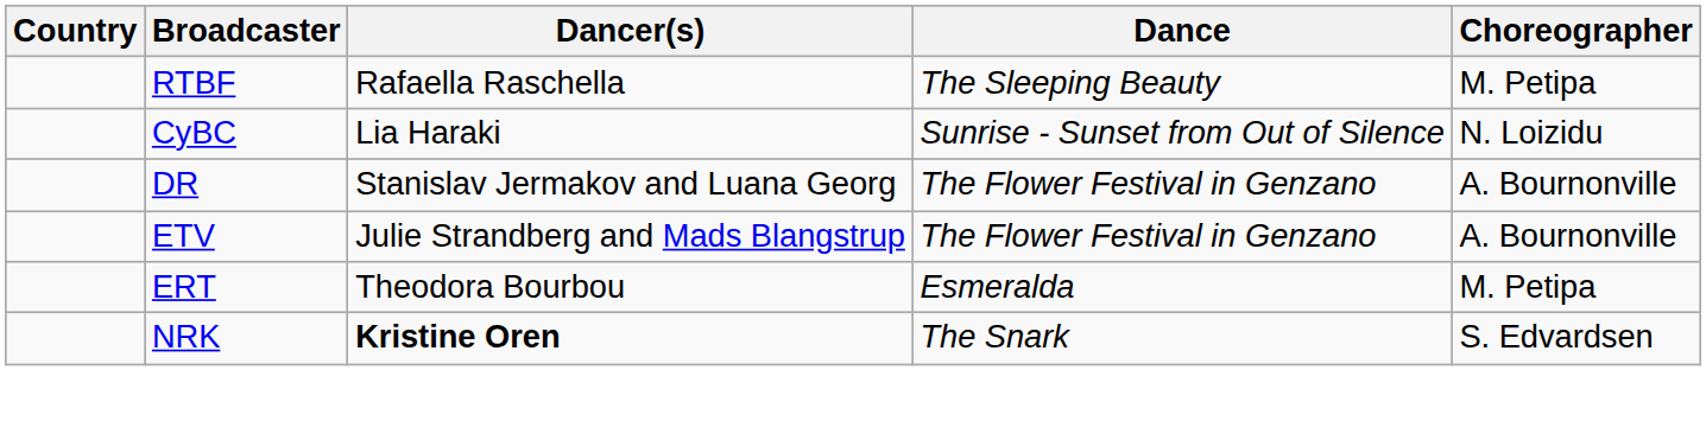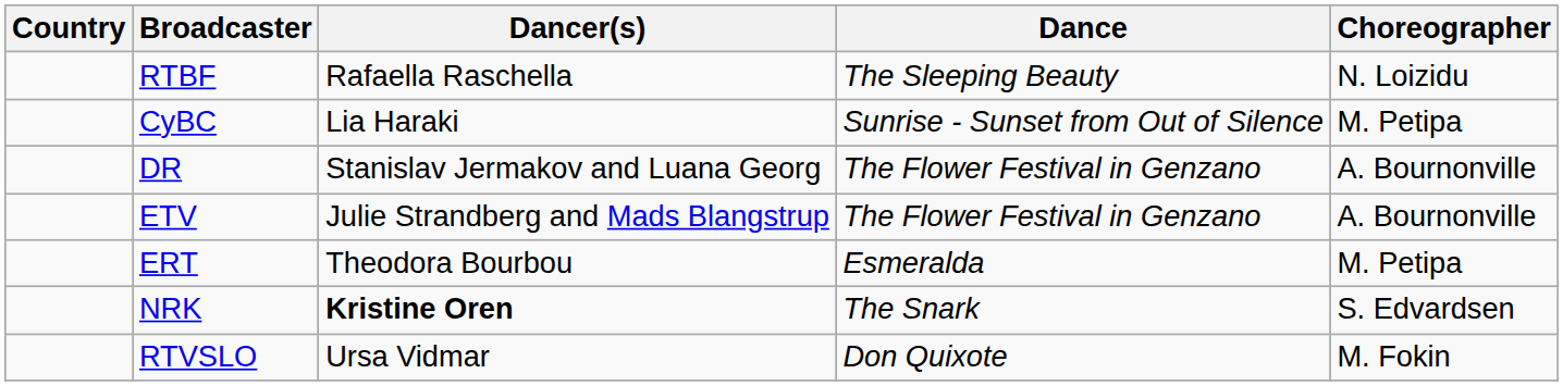 <table class="wikitable">
 <tr>
 <th>Country</th>
 <th>Broadcaster</th>
 <th>Dancer(s)</th>
 <th>Dance</th>
 <th>Choreographer</th>
 </tr>
 <tr>
 <td></td>
 <td><a href='#'>RTBF</a></td>
 <td>Rafaella Raschella</td>
 <td><em>The Sleeping Beauty</em></td>
-<td>M. Petipa</td>
+<td>N. Loizidu</td>
 </tr>
 <tr>
 <td></td>
 <td><a href='#'>CyBC</a></td>
 <td>Lia Haraki</td>
 <td><em>Sunrise - Sunset from Out of Silence</em></td>
-<td>N. Loizidu</td>
+<td>M. Petipa</td>
 </tr>
 <tr>
 <td></td>
 <td><a href='#'>DR</a></td>
 <td>Stanislav Jermakov and Luana Georg</td>
 <td><em>The Flower Festival in Genzano</em></td>
 <td>A. Bournonville</td>
 </tr>
 <tr>
 <td></td>
 <td><a href='#'>ETV</a></td>
 <td>Julie Strandberg and <a href='#'>Mads Blangstrup</a></td>
 <td><em>The Flower Festival in Genzano</em></td>
 <td>A. Bournonville</td>
 </tr>
 <tr>
 <td></td>
 <td><a href='#'>ERT</a></td>
 <td>Theodora Bourbou</td>
 <td><em>Esmeralda</em></td>
 <td>M. Petipa</td>
 </tr>
 <tr>
 <td></td>
 <td><a href='#'>NRK</a></td>
 <td><strong>Kristine Oren</strong></td>
 <td><em>The Snark</em></td>
 <td>S. Edvardsen</td>
 </tr>
+<tr>
+<td></td>
+<td><a href='#'>RTVSLO</a></td>
+<td>Ursa Vidmar</td>
+<td><em>Don Quixote</em></td>
+<td>M. Fokin</td>
+</tr>
 </table>
